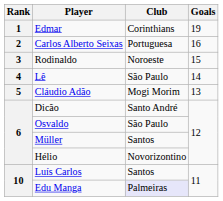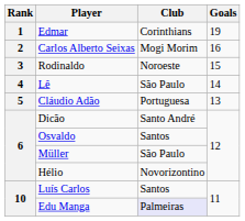 <table class="wikitable">
 <tr>
 <th>Rank</th>
 <th>Player</th>
 <th>Club</th>
 <th>Goals</th>
 </tr>
 <tr>
 <th>1</th>
 <td><a href='#'>Edmar</a></td>
 <td>Corinthians</td>
 <td>19</td>
 </tr>
 <tr>
 <th>2</th>
 <td><a href='#'>Carlos Alberto Seixas</a></td>
-<td>Portuguesa</td>
+<td>Mogi Morim</td>
 <td>16</td>
 </tr>
 <tr>
 <th>3</th>
 <td>Rodinaldo</td>
 <td>Noroeste</td>
 <td>15</td>
 </tr>
 <tr>
 <th>4</th>
 <td><a href='#'>Lê</a></td>
 <td>São Paulo</td>
 <td>14</td>
 </tr>
 <tr>
 <th>5</th>
 <td><a href='#'>Cláudio Adão</a></td>
-<td>Mogi Morim</td>
+<td>Portuguesa</td>
 <td>13</td>
 </tr>
 <tr>
 <th rowspan="4">6</th>
 <td>Dicão</td>
 <td>Santo André</td>
 <td rowspan="4">12</td>
 </tr>
 <tr>
 <td><a href='#'>Osvaldo</a></td>
-<td>São Paulo</td>
+<td>Santos</td>
 </tr>
 <tr>
 <td><a href='#'>Müller</a></td>
-<td>Santos</td>
+<td>São Paulo</td>
 </tr>
 <tr>
 <td>Hélio</td>
 <td>Novorizontino</td>
 </tr>
 <tr>
 <th rowspan="2">10</th>
 <td><a href='#'>Luís Carlos</a></td>
 <td>Santos</td>
 <td rowspan="2">11</td>
 </tr>
 <tr>
 <td><a href='#'>Edu Manga</a></td>
 <td style="background: lavender;">Palmeiras</td>
 </tr>
 </table>
